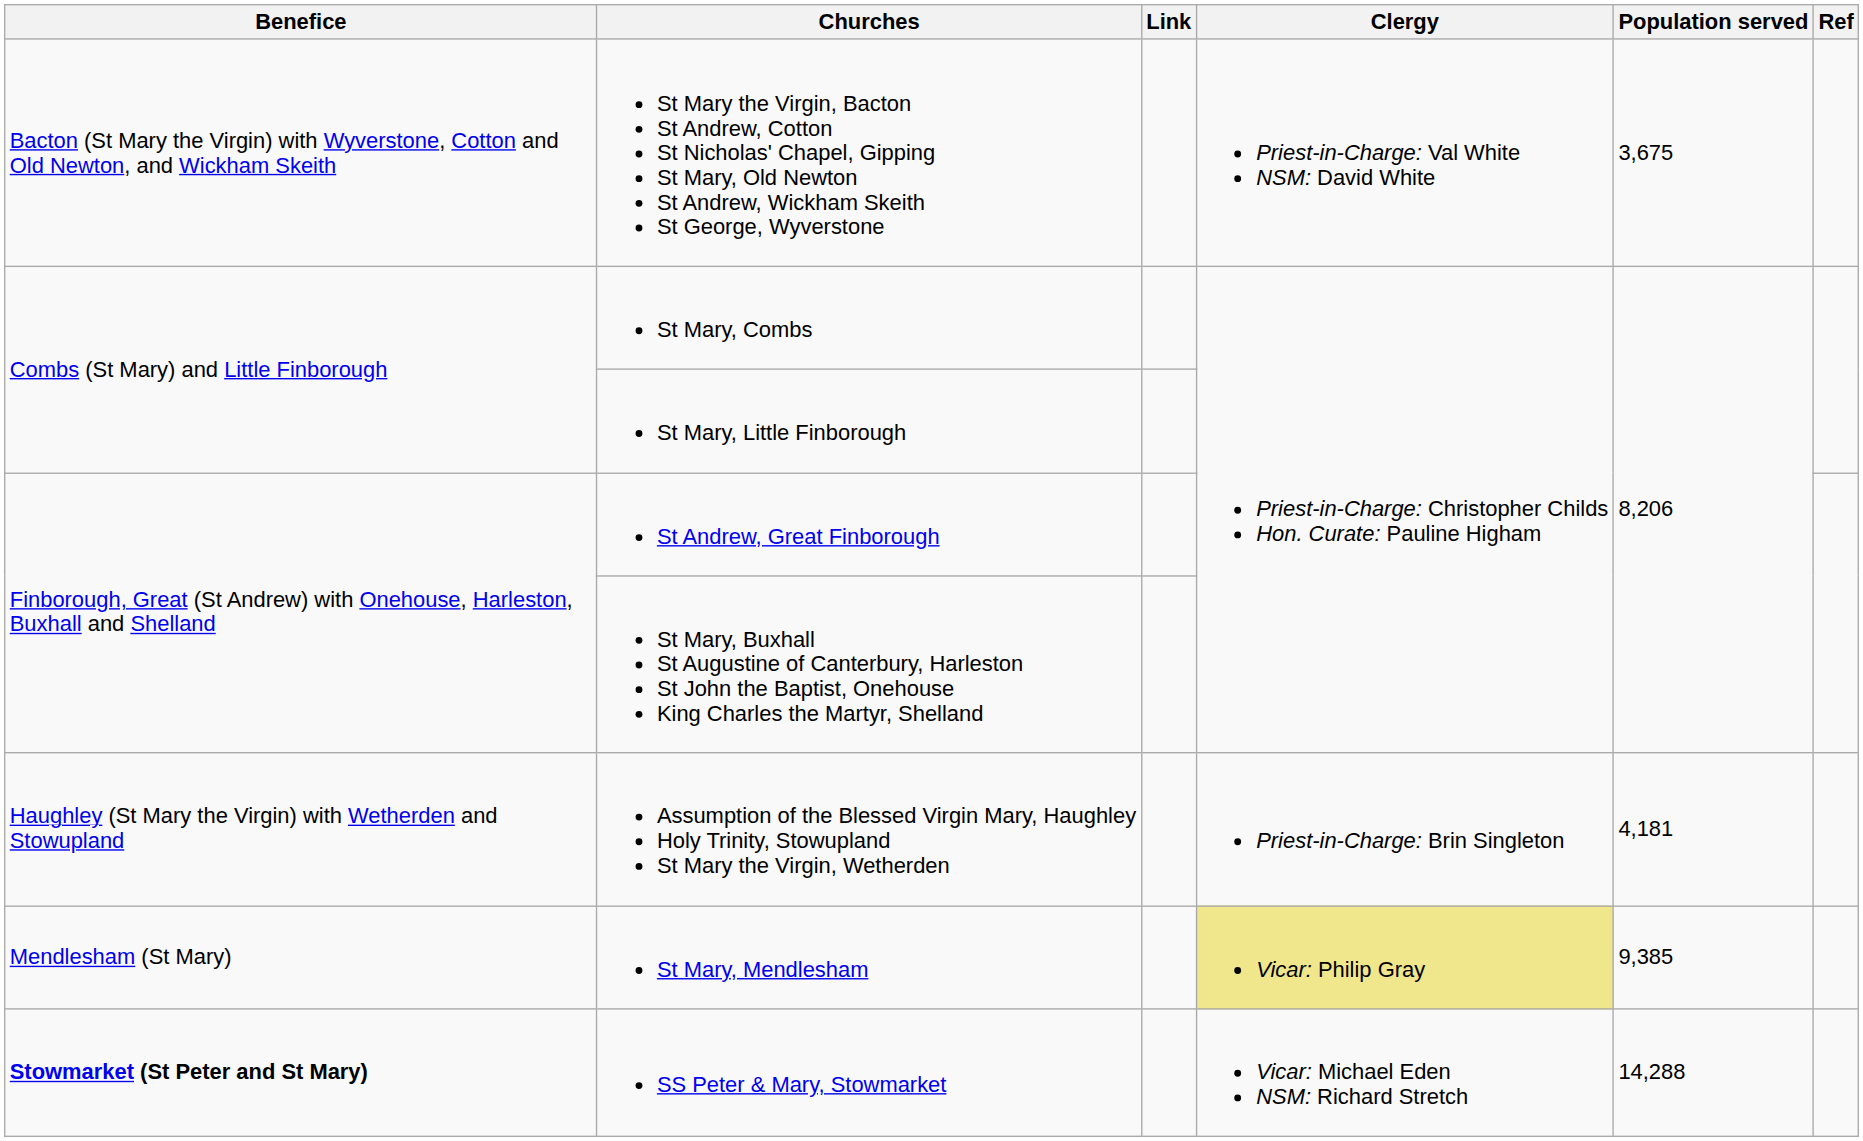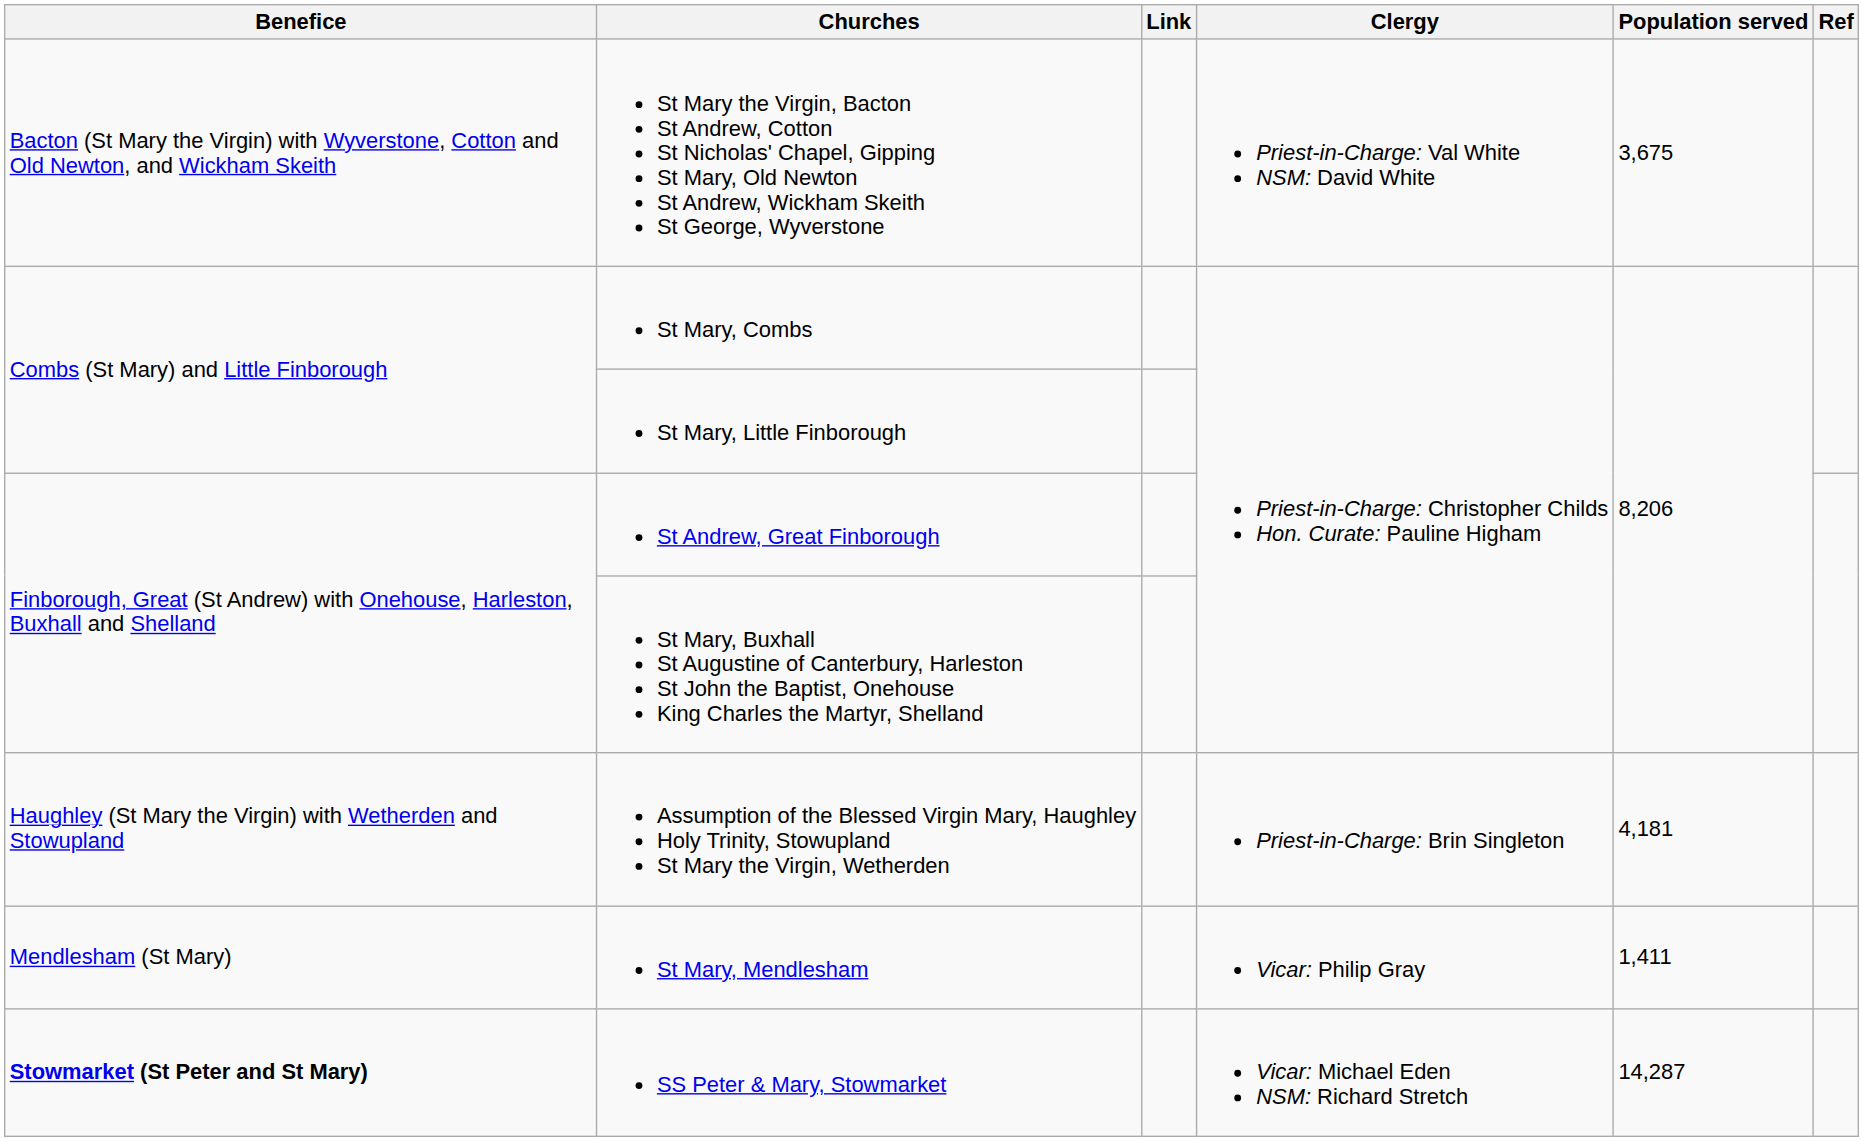 <table class="wikitable">
 <tr>
 <th width="425">Benefice</th>
 <th>Churches</th>
 <th>Link</th>
 <th>Clergy</th>
 <th>Population served</th>
 <th>Ref</th>
 </tr>
 <tr>
 <td><a href='#'>Bacton</a> (St Mary the Virgin) with <a href='#'>Wyverstone</a>, <a href='#'>Cotton</a> and <a href='#'>Old Newton</a>, and <a href='#'>Wickham Skeith</a></td>
 <td><br><ul><li>St Mary the Virgin, Bacton</li><li>St Andrew, Cotton</li><li>St Nicholas' Chapel, Gipping</li><li>St Mary, Old Newton</li><li>St Andrew, Wickham Skeith</li><li>St George, Wyverstone</li></ul></td>
 <td></td>
 <td><br><ul><li><em>Priest-in-Charge:</em> Val White</li><li><em>NSM:</em> David White</li></ul></td>
 <td>3,675</td>
 <td></td>
 </tr>
 <tr>
 <td rowspan="2"><a href='#'>Combs</a> (St Mary) and <a href='#'>Little Finborough</a></td>
 <td><br><ul><li>St Mary, Combs</li></ul></td>
 <td></td>
 <td rowspan="4"><br><ul><li><em>Priest-in-Charge:</em> Christopher Childs</li><li><em>Hon. Curate:</em> Pauline Higham</li></ul></td>
 <td rowspan="4">8,206</td>
 <td rowspan="2"></td>
 </tr>
 <tr>
 <td><br><ul><li>St Mary, Little Finborough</li></ul></td>
 <td></td>
 </tr>
 <tr>
 <td rowspan="2"><a href='#'>Finborough, Great</a> (St Andrew) with <a href='#'>Onehouse</a>, <a href='#'>Harleston</a>, <a href='#'>Buxhall</a> and <a href='#'>Shelland</a></td>
 <td><br><ul><li><a href='#'>St Andrew, Great Finborough</a></li></ul></td>
 <td></td>
 <td rowspan="2"></td>
 </tr>
 <tr>
 <td><br><ul><li>St Mary, Buxhall</li><li>St Augustine of Canterbury, Harleston</li><li>St John the Baptist, Onehouse</li><li>King Charles the Martyr, Shelland</li></ul></td>
 <td></td>
 </tr>
 <tr>
 <td><a href='#'>Haughley</a> (St Mary the Virgin) with <a href='#'>Wetherden</a> and <a href='#'>Stowupland</a></td>
 <td><br><ul><li>Assumption of the Blessed Virgin Mary, Haughley</li><li>Holy Trinity, Stowupland</li><li>St Mary the Virgin, Wetherden</li></ul></td>
 <td></td>
 <td><br><ul><li><em>Priest-in-Charge:</em> Brin Singleton</li></ul></td>
 <td>4,181</td>
 <td></td>
 </tr>
 <tr>
 <td><a href='#'>Mendlesham</a> (St Mary)</td>
 <td><br><ul><li><a href='#'>St Mary, Mendlesham</a></li></ul></td>
 <td></td>
-<td style="background: khaki;"><br><ul><li><em>Vicar:</em> Philip Gray</li></ul></td>
-<td>9,385</td>
+<td><br><ul><li><em>Vicar:</em> Philip Gray</li></ul></td>
+<td>1,411</td>
 <td></td>
 </tr>
 <tr>
 <td><strong><a href='#'>Stowmarket</a> (St Peter and St Mary)</strong></td>
 <td><br><ul><li><a href='#'>SS Peter & Mary, Stowmarket</a></li></ul></td>
 <td></td>
 <td><br><ul><li><em>Vicar:</em> Michael Eden</li><li><em>NSM:</em> Richard Stretch</li></ul></td>
-<td>14,288</td>
+<td>14,287</td>
 <td></td>
 </tr>
 </table>
